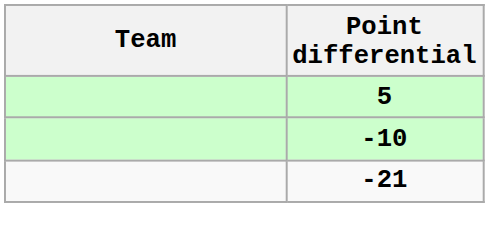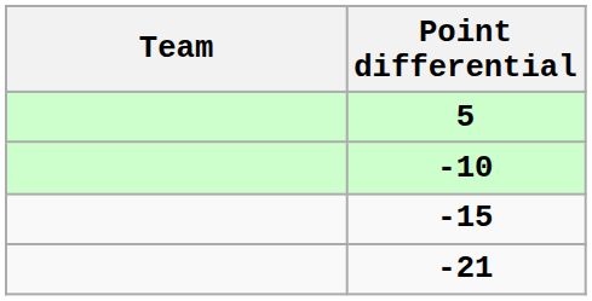 <table class="wikitable" style="text-align:center;">
 <tr>
 <th style="width:10.5em;">Team</th>
 <th style="width:1.5em;">Point differential</th>
 </tr>
 <tr bgcolor=#cfc>
 <td align="left"></td>
 <td><strong>5</strong></td>
 </tr>
 <tr bgcolor="#cfc">
 <td align="left"></td>
 <td><strong>-10</strong></td>
 </tr>
 <tr>
 <td align="left"></td>
+<td><strong>-15</strong></td>
+</tr>
+<tr>
+<td align="left"></td>
 <td><strong>-21</strong></td>
 </tr>
 </table>
